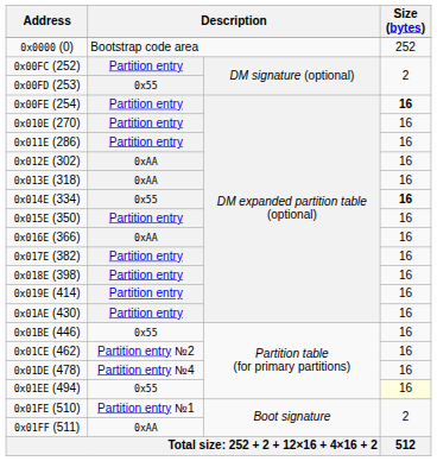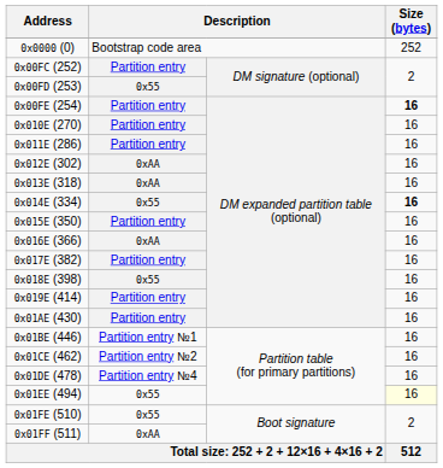 <table class="wikitable" style="float:right; width:45%; margin:1em;">
 <tr>
 <th>Address</th>
 <th style="vertical-align:middle" colspan="2">Description</th>
 <th style="vertical-align:middle">Size<br>(<a href='#'>bytes</a>)</th>
 </tr>
 <tr>
 </tr>
 <tr>
 <td style="text-align:center"><code>0x0000</code> (0)</td>
 <td colspan="2">Bootstrap code area</td>
 <td style="text-align:center">252</td>
 </tr>
 <tr>
 <td style="text-align:center"><code>0x00FC</code> (252)</td>
 <td style="text-align:center; background:#F2F2F2"><a href='#'>Partition entry</a></td>
 <td rowspan="2" style="vertical-align:middle; text-align:center; background:#F2F2F2"><em>DM signature</em> (optional)</td>
 <td rowspan="2" style="text-align:center">2</td>
 </tr>
 <tr>
 <td style="text-align:center"><code>0x00FD</code> (253)</td>
 <td style="text-align:center; background:#F2F2F2"><code>0x55</code></td>
 </tr>
 <tr>
 <td style="text-align:center"><code>0x00FE</code> (254)</td>
 <td style="text-align:center; background:#F2F2F2"><a href='#'>Partition entry</a></td>
 <td rowspan="12" style="vertical-align:middle; text-align:center; background:#F2F2F2"><em>DM expanded partition table</em><br>(optional)</td>
 <td style="text-align:center"><strong>16</strong></td>
 </tr>
 <tr>
 <td style="text-align:center"><code>0x010E</code> (270)</td>
 <td style="text-align:center; background:#F2F2F2"><a href='#'>Partition entry</a></td>
 <td style="text-align:center">16</td>
 </tr>
 <tr>
 <td style="text-align:center"><code>0x011E</code> (286)</td>
 <td style="text-align:center; background:#F2F2F2"><a href='#'>Partition entry</a></td>
 <td style="text-align:center">16</td>
 </tr>
 <tr>
 <td style="text-align:center"><code>0x012E</code> (302)</td>
 <td style="text-align:center; background:#F2F2F2"><code>0xAA</code></td>
 <td style="text-align:center">16</td>
 </tr>
 <tr>
 <td style="text-align:center"><code>0x013E</code> (318)</td>
 <td style="text-align:center; background:#F2F2F2"><code>0xAA</code></td>
 <td style="text-align:center">16</td>
 </tr>
 <tr>
 <td style="text-align:center"><code>0x014E</code> (334)</td>
 <td style="text-align:center; background:#F2F2F2"><code>0x55</code></td>
 <td style="text-align:center"><strong>16</strong></td>
 </tr>
 <tr>
 <td style="text-align:center"><code>0x015E</code> (350)</td>
 <td style="text-align:center; background:#F2F2F2"><a href='#'>Partition entry</a></td>
 <td style="text-align:center">16</td>
 </tr>
 <tr>
 <td style="text-align:center"><code>0x016E</code> (366)</td>
 <td style="text-align:center; background:#F2F2F2"><code>0xAA</code></td>
 <td style="text-align:center">16</td>
 </tr>
 <tr>
 <td style="text-align:center"><code>0x017E</code> (382)</td>
 <td style="text-align:center; background:#F2F2F2"><a href='#'>Partition entry</a></td>
 <td style="text-align:center">16</td>
 </tr>
 <tr>
 <td style="text-align:center"><code>0x018E</code> (398)</td>
-<td style="text-align:center; background:#F2F2F2"><a href='#'>Partition entry</a></td>
+<td style="text-align:center; background:#F2F2F2"><code>0x55</code></td>
 <td style="text-align:center">16</td>
 </tr>
 <tr>
 <td style="text-align:center"><code>0x019E</code> (414)</td>
 <td style="text-align:center; background:#F2F2F2"><a href='#'>Partition entry</a></td>
 <td style="text-align:center">16</td>
 </tr>
 <tr>
 <td style="text-align:center"><code>0x01AE</code> (430)</td>
 <td style="text-align:center; background:#F2F2F2"><a href='#'>Partition entry</a></td>
 <td style="text-align:center">16</td>
 </tr>
 <tr>
 <td style="text-align:center"><code>0x01BE</code> (446)</td>
-<td style="text-align:center"><code>0x55</code></td>
+<td style="text-align:center"><a href='#'>Partition entry</a> №1</td>
 <td rowspan="4" style="vertical-align:middle; text-align:center"><em>Partition table</em><br>(for primary partitions)</td>
 <td style="text-align:center">16</td>
 </tr>
 <tr>
 <td style="text-align:center"><code>0x01CE</code> (462)</td>
 <td style="text-align:center"><a href='#'>Partition entry</a> №2</td>
 <td style="text-align:center">16</td>
 </tr>
 <tr>
 <td style="text-align:center"><code>0x01DE</code> (478)</td>
 <td style="text-align:center"><a href='#'>Partition entry</a> №4</td>
 <td style="text-align:center">16</td>
 </tr>
 <tr>
 <td style="text-align:center"><code>0x01EE</code> (494)</td>
 <td style="text-align:center"><code>0x55</code></td>
 <td style="background: lightyellow; text-align:center">16</td>
 </tr>
 <tr>
 <td style="text-align:center"><code>0x01FE</code> (510)</td>
-<td style="text-align:center"><a href='#'>Partition entry</a> №1</td>
+<td style="text-align:center"><code>0x55</code></td>
 <td rowspan="2" style="vertical-align:middle; text-align:center"><em>Boot signature</em></td>
 <td rowspan="2" style="text-align:center">2</td>
 </tr>
 <tr>
 <td style="text-align:center"><code>0x01FF</code> (511)</td>
 <td style="text-align:center"><code>0xAA</code></td>
 </tr>
 <tr>
 <th colspan="3" style="text-align:right;">Total size: 252 + 2 + 12×16 + 4×16 + 2</th>
 <th>512</th>
 </tr>
 </table>
